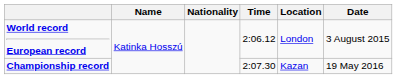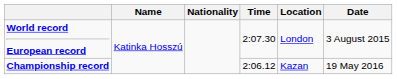 <table class=wikitable>
 <tr>
 <th></th>
 <th>Name</th>
 <th>Nationality</th>
 <th>Time</th>
 <th>Location</th>
 <th>Date</th>
 </tr>
 <tr>
 <td><strong><a href='#'>World record</a><hr><a href='#'>European record</a></strong></td>
 <td rowspan=2><a href='#'>Katinka Hosszú</a></td>
 <td rowspan=2></td>
-<td>2:06.12</td>
+<td>2:07.30</td>
 <td><a href='#'>London</a></td>
 <td>3 August 2015</td>
 </tr>
 <tr>
 <td><strong><a href='#'>Championship record</a></strong></td>
-<td>2:07.30</td>
+<td>2:06.12</td>
 <td><a href='#'>Kazan</a></td>
 <td>19 May 2016</td>
 </tr>
 </table>
